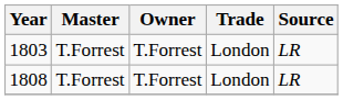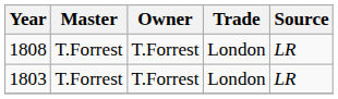 <table class=" wikitable">
 <tr>
 <th>Year</th>
 <th>Master</th>
 <th>Owner</th>
 <th>Trade</th>
 <th>Source</th>
 </tr>
 <tr>
-<td>1803</td>
+<td>1808</td>
 <td>T.Forrest</td>
 <td>T.Forrest</td>
 <td>London</td>
 <td><em>LR</em></td>
 </tr>
 <tr>
-<td>1808</td>
+<td>1803</td>
 <td>T.Forrest</td>
 <td>T.Forrest</td>
 <td>London</td>
 <td><em>LR</em></td>
 </tr>
 <tr>
 </tr>
 </table>
